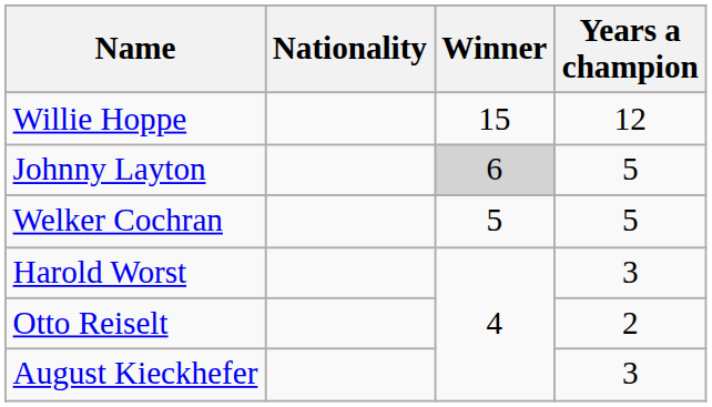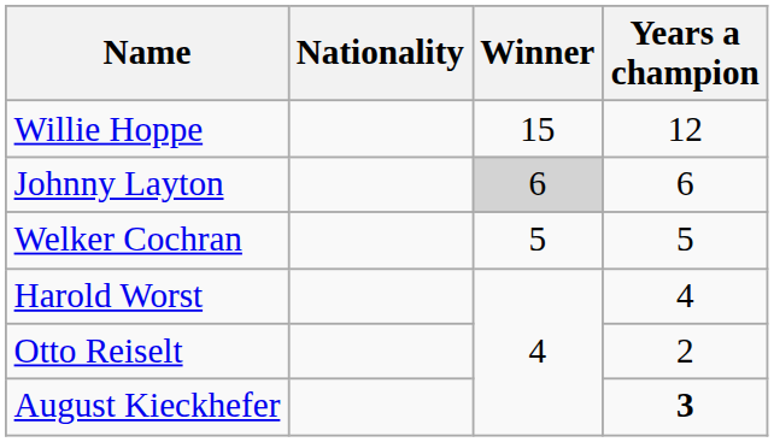 <table class="wikitable sortable" style="font-size:100%; text-align: center;">
 <tr>
 <th>Name</th>
 <th>Nationality</th>
 <th>Winner</th>
 <th>Years a<br>champion</th>
 </tr>
 <tr>
 <td align="left"><a href='#'>Willie Hoppe</a></td>
 <td align="left"></td>
 <td>15</td>
 <td>12</td>
 </tr>
 <tr>
 <td align="left"><a href='#'>Johnny Layton</a></td>
 <td align="left"></td>
 <td style="background: lightgrey;">6</td>
-<td>5</td>
+<td>6</td>
 </tr>
 <tr>
 <td align="left"><a href='#'>Welker Cochran</a></td>
 <td align="left"></td>
 <td>5</td>
 <td>5</td>
 </tr>
 <tr>
 <td align="left"><a href='#'>Harold Worst</a></td>
 <td align="left"></td>
 <td rowspan="3">4</td>
-<td>3</td>
+<td>4</td>
 </tr>
 <tr>
 <td align="left"><a href='#'>Otto Reiselt</a></td>
 <td align="left"></td>
 <td>2</td>
 </tr>
 <tr>
 <td align="left"><a href='#'>August Kieckhefer</a></td>
 <td align="left"></td>
-<td>3</td>
+<td><strong>3</strong></td>
 </tr>
 </table>
